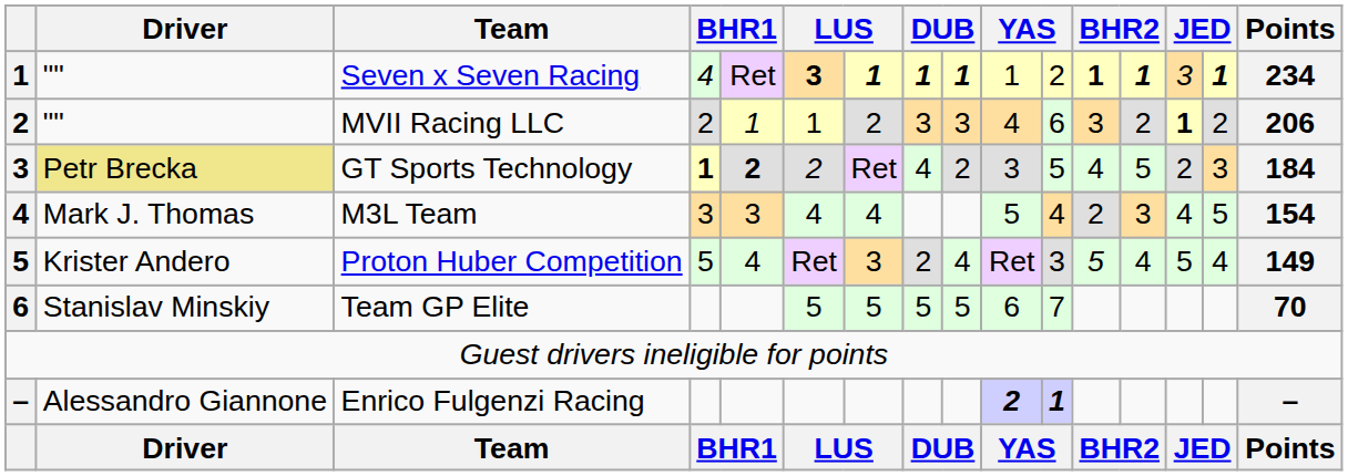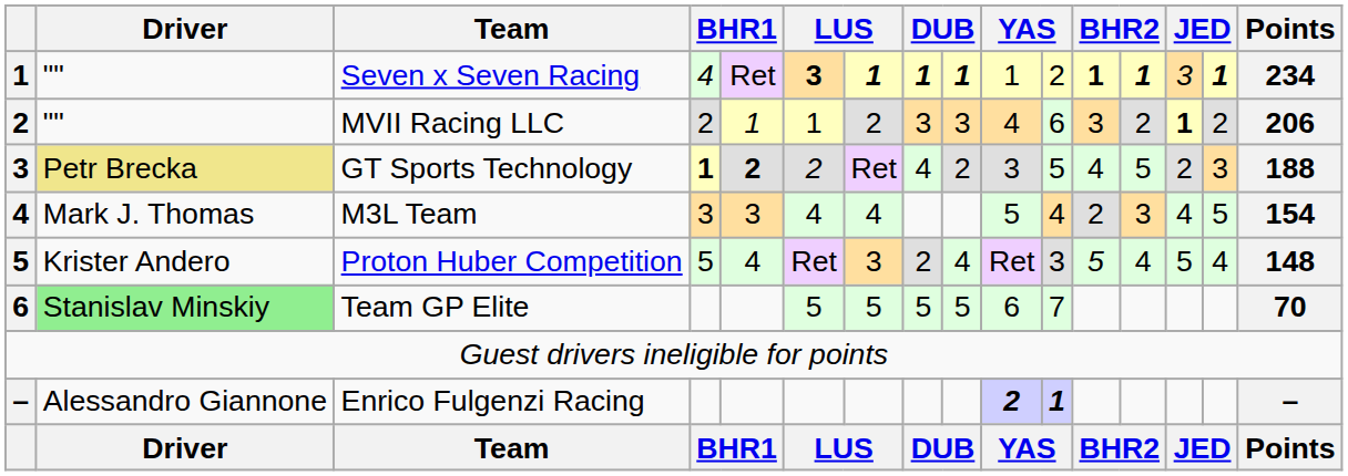 <table class="wikitable" style="font-size:85%; text-align:center">
 <tr>
 <th></th>
 <th>Driver</th>
 <th>Team</th>
 <th colspan="2"><a href='#'>BHR1</a><br></th>
 <th colspan="2"><a href='#'>LUS</a><br></th>
 <th colspan="2"><a href='#'>DUB</a><br></th>
 <th colspan="2"><a href='#'>YAS</a><br></th>
 <th colspan="2"><a href='#'>BHR2</a><br></th>
 <th colspan="2"><a href='#'>JED</a><br></th>
 <th>Points</th>
 </tr>
 <tr>
 <th>1</th>
 <td align="left"> ""</td>
 <td align="left"> <a href='#'>Seven x Seven Racing</a></td>
 <td style="background:#dfffdf;"><em>4</em></td>
 <td style="background:#efcfff;">Ret</td>
 <td style="background:#ffdf9f;"><strong>3</strong></td>
 <td style="background:#ffffbf;"><strong><em>1</em></strong></td>
 <td style="background:#ffffbf;"><strong><em>1</em></strong></td>
 <td style="background:#ffffbf;"><strong><em>1</em></strong></td>
 <td style="background:#ffffbf;">1</td>
 <td style="background:#ffffbf;">2</td>
 <td style="background:#ffffbf;"><strong>1</strong></td>
 <td style="background:#ffffbf;"><strong><em>1</em></strong></td>
 <td style="background:#ffdf9f;"><em>3</em></td>
 <td style="background:#ffffbf;"><strong><em>1</em></strong></td>
 <th>234</th>
 </tr>
 <tr>
 <th>2</th>
 <td align="left"> ""</td>
 <td align="left"> MVII Racing LLC</td>
 <td style="background:#dfdfdf;">2</td>
 <td style="background:#ffffbf;"><em>1</em></td>
 <td style="background:#ffffbf;">1</td>
 <td style="background:#dfdfdf;">2</td>
 <td style="background:#ffdf9f;">3</td>
 <td style="background:#ffdf9f;">3</td>
 <td style="background:#ffdf9f;">4</td>
 <td style="background:#dfffdf;">6</td>
 <td style="background:#ffdf9f;">3</td>
 <td style="background:#dfdfdf;">2</td>
 <td style="background:#ffffbf;"><strong>1</strong></td>
 <td style="background:#dfdfdf;">2</td>
 <th>206</th>
 </tr>
 <tr>
 <th>3</th>
 <td align="left" style="background: khaki;"> Petr Brecka</td>
 <td align="left"> GT Sports Technology</td>
 <td style="background:#ffffbf;"><strong>1</strong></td>
 <td style="background:#dfdfdf;"><strong>2</strong></td>
 <td style="background:#dfdfdf;"><em>2</em></td>
 <td style="background:#efcfff;">Ret</td>
 <td style="background:#dfffdf;">4</td>
 <td style="background:#dfdfdf;">2</td>
 <td style="background:#dfdfdf;">3</td>
 <td style="background:#dfffdf;">5</td>
 <td style="background:#dfffdf;">4</td>
 <td style="background:#dfffdf;">5</td>
 <td style="background:#dfdfdf;">2</td>
 <td style="background:#ffdf9f;">3</td>
-<th>184</th>
+<th>188</th>
 </tr>
 <tr>
 <th>4</th>
 <td align="left"> Mark J. Thomas</td>
 <td align="left"> M3L Team</td>
 <td style="background:#ffdf9f;">3</td>
 <td style="background:#ffdf9f;">3</td>
 <td style="background:#dfffdf;">4</td>
 <td style="background:#dfffdf;">4</td>
 <td></td>
 <td></td>
 <td style="background:#dfffdf;">5</td>
 <td style="background:#ffdf9f;">4</td>
 <td style="background:#dfdfdf;">2</td>
 <td style="background:#ffdf9f;">3</td>
 <td style="background:#dfffdf;">4</td>
 <td style="background:#dfffdf;">5</td>
 <th>154</th>
 </tr>
 <tr>
 <th>5</th>
 <td align="left"> Krister Andero</td>
 <td align="left" nowrap> <a href='#'>Proton Huber Competition</a></td>
 <td style="background:#dfffdf;">5</td>
 <td style="background:#dfffdf;">4</td>
 <td style="background:#efcfff;">Ret</td>
 <td style="background:#ffdf9f;">3</td>
 <td style="background:#dfdfdf;">2</td>
 <td style="background:#dfffdf;">4</td>
 <td style="background:#efcfff;">Ret</td>
 <td style="background:#dfdfdf;">3</td>
 <td style="background:#dfffdf;"><em>5</em></td>
 <td style="background:#dfffdf;">4</td>
 <td style="background:#dfffdf;">5</td>
 <td style="background:#dfffdf;">4</td>
-<th>149</th>
+<th>148</th>
 </tr>
 <tr>
 <th>6</th>
-<td align="left"> Stanislav Minskiy</td>
+<td align="left" style="background: lightgreen;"> Stanislav Minskiy</td>
 <td align="left"> Team GP Elite</td>
 <td></td>
 <td></td>
 <td style="background:#dfffdf;">5</td>
 <td style="background:#dfffdf;">5</td>
 <td style="background:#dfffdf;">5</td>
 <td style="background:#dfffdf;">5</td>
 <td style="background:#dfffdf;">6</td>
 <td style="background:#dfffdf;">7</td>
 <td></td>
 <td></td>
 <td></td>
 <td></td>
 <th>70</th>
 </tr>
 <tr>
 <td colspan="16"><em>Guest drivers ineligible for points</em></td>
 </tr>
 <tr>
 <th>–</th>
 <td align="left" nowrap> Alessandro Giannone</td>
 <td align="left"> Enrico Fulgenzi Racing</td>
 <td></td>
 <td></td>
 <td></td>
 <td></td>
 <td></td>
 <td></td>
 <td style="background:#cfcfff;"><strong><em>2</em></strong></td>
 <td style="background:#cfcfff;"><strong><em>1</em></strong></td>
 <td></td>
 <td></td>
 <td></td>
 <td></td>
 <th>–</th>
 </tr>
 <tr>
 <th></th>
 <th>Driver</th>
 <th>Team</th>
 <th colspan="2"><a href='#'>BHR1</a><br></th>
 <th colspan="2"><a href='#'>LUS</a><br></th>
 <th colspan="2"><a href='#'>DUB</a><br></th>
 <th colspan="2"><a href='#'>YAS</a><br></th>
 <th colspan="2"><a href='#'>BHR2</a><br></th>
 <th colspan="2"><a href='#'>JED</a><br></th>
 <th>Points</th>
 </tr>
 </table>
